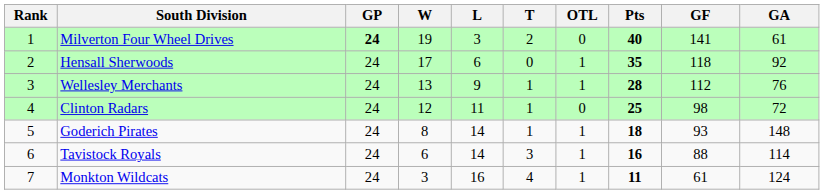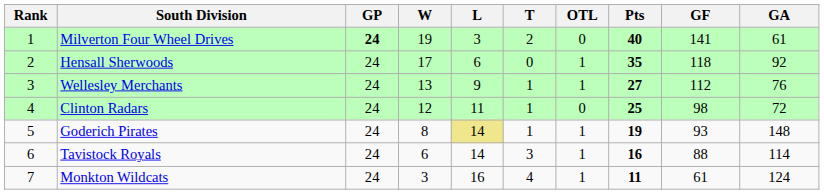 <table class="wikitable" style="text-align:center" width:50em">
 <tr>
 <th bgcolor="#DDDDFF" width="5%">Rank</th>
 <th bgcolor="#DDDDFF" width="27.5%">South Division</th>
 <th bgcolor="#DDDDFF" width="5%">GP</th>
 <th bgcolor="#DDDDFF" width="5%">W</th>
 <th bgcolor="#DDDDFF" width="5%">L</th>
 <th bgcolor="#DDDDFF" width="5%">T</th>
 <th bgcolor="#DDDDFF" width="5%">OTL</th>
 <th bgcolor="#DDDDFF" width="5%">Pts</th>
 <th bgcolor="#DDDDFF" width="7.5%">GF</th>
 <th bgcolor="#DDDDFF" width="7.5%">GA</th>
 </tr>
 <tr bgcolor="#bbffbb">
 <td>1</td>
 <td align=left><a href='#'>Milverton Four Wheel Drives</a></td>
 <td><strong>24</strong></td>
 <td>19</td>
 <td>3</td>
 <td>2</td>
 <td>0</td>
 <td><strong>40</strong></td>
 <td>141</td>
 <td>61</td>
 </tr>
 <tr bgcolor="#bbffbb">
 <td>2</td>
 <td align=left><a href='#'>Hensall Sherwoods</a></td>
 <td>24</td>
 <td>17</td>
 <td>6</td>
 <td>0</td>
 <td>1</td>
 <td><strong>35</strong></td>
 <td>118</td>
 <td>92</td>
 </tr>
 <tr bgcolor="#bbffbb">
 <td>3</td>
 <td align=left><a href='#'>Wellesley Merchants</a></td>
 <td>24</td>
 <td>13</td>
 <td>9</td>
 <td>1</td>
 <td>1</td>
-<td><strong>28</strong></td>
+<td><strong>27</strong></td>
 <td>112</td>
 <td>76</td>
 </tr>
 <tr bgcolor="#bbffbb">
 <td>4</td>
 <td align=left><a href='#'>Clinton Radars</a></td>
 <td>24</td>
 <td>12</td>
 <td>11</td>
 <td>1</td>
 <td>0</td>
 <td><strong>25</strong></td>
 <td>98</td>
 <td>72</td>
 </tr>
 <tr>
 <td>5</td>
 <td align=left><a href='#'>Goderich Pirates</a></td>
 <td>24</td>
 <td>8</td>
-<td>14</td>
+<td style="background: khaki;">14</td>
 <td>1</td>
 <td>1</td>
-<td><strong>18</strong></td>
+<td><strong>19</strong></td>
 <td>93</td>
 <td>148</td>
 </tr>
 <tr>
 <td>6</td>
 <td align=left><a href='#'>Tavistock Royals</a></td>
 <td>24</td>
 <td>6</td>
 <td>14</td>
 <td>3</td>
 <td>1</td>
 <td><strong>16</strong></td>
 <td>88</td>
 <td>114</td>
 </tr>
 <tr>
 <td>7</td>
 <td align=left><a href='#'>Monkton Wildcats</a></td>
 <td>24</td>
 <td>3</td>
 <td>16</td>
 <td>4</td>
 <td>1</td>
 <td><strong>11</strong></td>
 <td>61</td>
 <td>124</td>
 </tr>
 </table>
